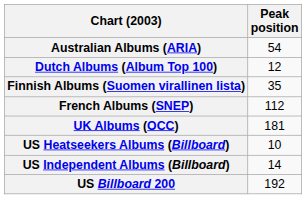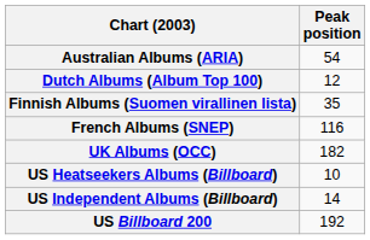 <table class="wikitable sortable plainrowheaders">
 <tr>
 <th scope="col">Chart (2003)</th>
 <th scope="col">Peak<br>position</th>
 </tr>
 <tr>
 <th scope="row">Australian Albums (<a href='#'>ARIA</a>)</th>
 <td style="text-align:center;">54</td>
 </tr>
 <tr>
 <th scope="row"><a href='#'>Dutch Albums</a> (<a href='#'>Album Top 100</a>)</th>
 <td style="text-align:center;">12</td>
 </tr>
 <tr>
 <th scope="row">Finnish Albums (<a href='#'>Suomen virallinen lista</a>)</th>
 <td style="text-align:center;">35</td>
 </tr>
 <tr>
 <th scope="row">French Albums (<a href='#'>SNEP</a>)</th>
-<td style="text-align:center;">112</td>
+<td style="text-align:center;">116</td>
 </tr>
 <tr>
 <th scope="row"><a href='#'>UK Albums</a> (<a href='#'>OCC</a>)</th>
-<td style="text-align:center;">181</td>
+<td style="text-align:center;">182</td>
 </tr>
 <tr>
 <th scope="row">US <a href='#'>Heatseekers Albums</a> (<em><a href='#'>Billboard</a></em>)</th>
 <td style="text-align: center;">10</td>
 </tr>
 <tr>
 <th scope="row">US <a href='#'>Independent Albums</a> (<em>Billboard</em>)</th>
 <td style="text-align:center;">14</td>
 </tr>
 <tr>
 <th scope="row">US <a href='#'><em>Billboard</em> 200</a></th>
 <td style="text-align:center;">192</td>
 </tr>
 </table>
